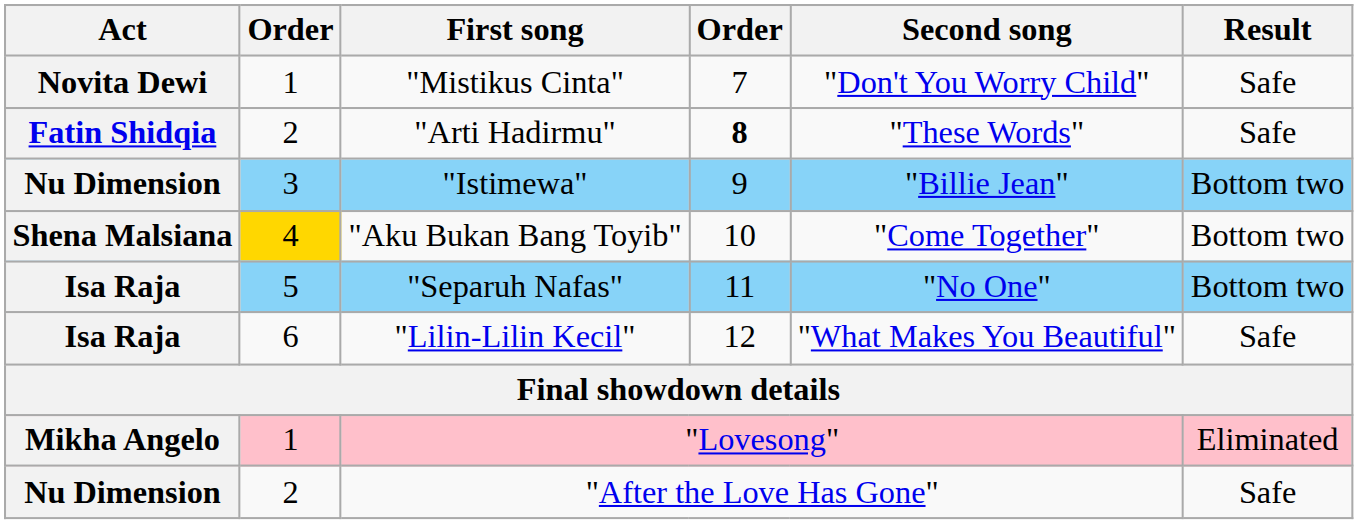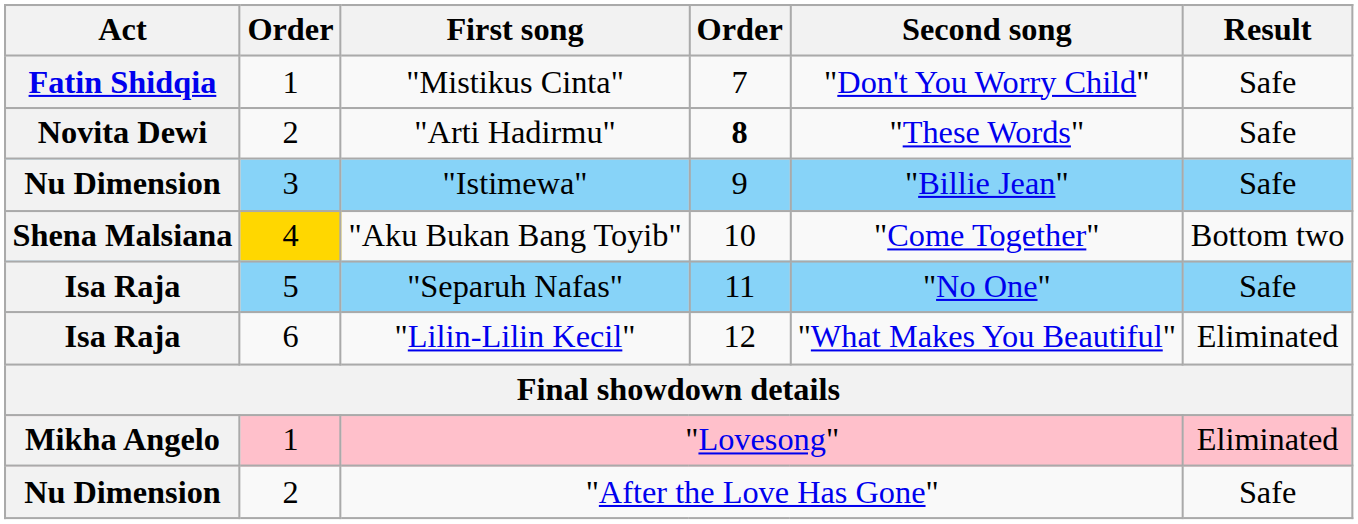 <table class="wikitable plainrowheaders" style="text-align:center;">
 <tr>
 <th scope="col">Act</th>
 <th scope="col">Order</th>
 <th scope="col">First song</th>
 <th scope="col">Order</th>
 <th scope="col">Second song</th>
 <th scope="col">Result</th>
 </tr>
 <tr>
-<th scope="row">Novita Dewi</th>
+<th scope="row"><a href='#'>Fatin Shidqia</a></th>
 <td>1</td>
 <td>"Mistikus Cinta"</td>
 <td>7</td>
 <td>"<a href='#'>Don't You Worry Child</a>"</td>
 <td>Safe</td>
 </tr>
 <tr>
-<th scope="row"><a href='#'>Fatin Shidqia</a></th>
+<th scope="row">Novita Dewi</th>
 <td>2</td>
 <td>"Arti Hadirmu"</td>
 <td><strong>8</strong></td>
 <td>"<a href='#'>These Words</a>"</td>
 <td>Safe</td>
 </tr>
 <tr style="background:#87D3F8;">
 <th scope="row">Nu Dimension</th>
 <td>3</td>
 <td>"Istimewa"</td>
 <td>9</td>
 <td>"<a href='#'>Billie Jean</a>"</td>
-<td>Bottom two</td>
+<td>Safe</td>
 </tr>
 <tr>
 <th scope="row">Shena Malsiana</th>
 <td style="background: gold;">4</td>
 <td>"Aku Bukan Bang Toyib"</td>
 <td>10</td>
 <td>"<a href='#'>Come Together</a>"</td>
 <td>Bottom two</td>
 </tr>
 <tr style="background:#87D3F8;">
 <th scope="row">Isa Raja</th>
 <td>5</td>
 <td>"Separuh Nafas"</td>
 <td>11</td>
 <td>"<a href='#'>No One</a>"</td>
-<td>Bottom two</td>
+<td>Safe</td>
 </tr>
 <tr>
 <th scope="row">Isa Raja</th>
 <td>6</td>
 <td>"<a href='#'>Lilin-Lilin Kecil</a>"</td>
 <td>12</td>
 <td>"<a href='#'>What Makes You Beautiful</a>"</td>
-<td>Safe</td>
+<td>Eliminated</td>
 </tr>
 <tr>
 <th colspan="6">Final showdown details</th>
 </tr>
 <tr style="background:pink;">
 <th scope="row">Mikha Angelo</th>
 <td>1</td>
 <td colspan="3">"<a href='#'>Lovesong</a>"</td>
 <td>Eliminated</td>
 </tr>
 <tr>
 <th scope="row">Nu Dimension</th>
 <td>2</td>
 <td colspan="3">"<a href='#'>After the Love Has Gone</a>"</td>
 <td>Safe</td>
 </tr>
 </table>
